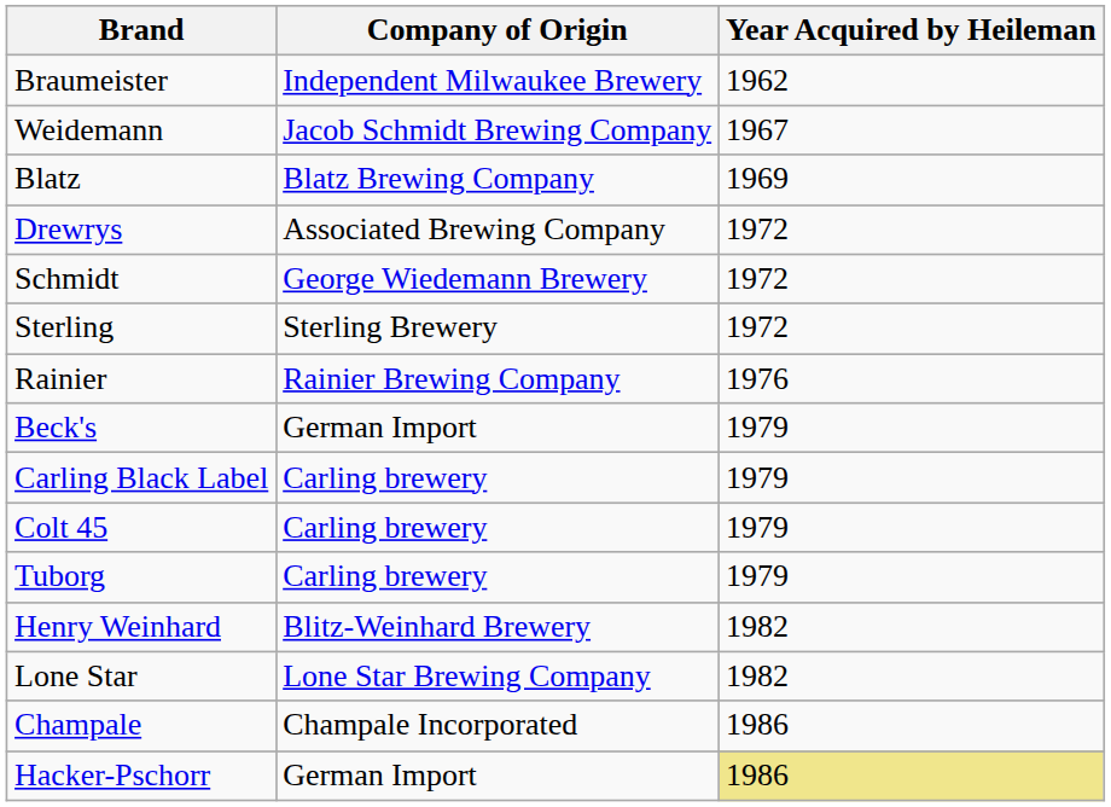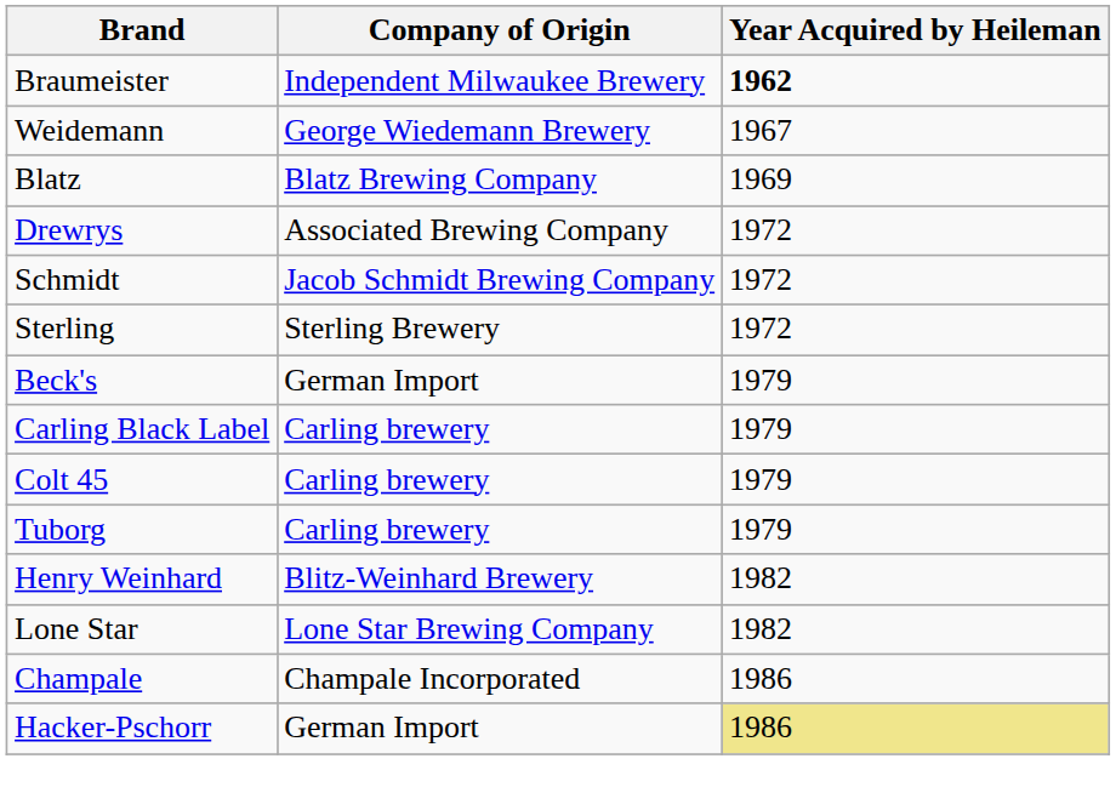 <table class="wikitable sortable" style="margin-left: auto; margin-right: auto; border: none;">
 <tr>
 <th data-sort-type="text">Brand</th>
 <th>Company of Origin</th>
 <th data-sort-type="number">Year Acquired by Heileman</th>
 </tr>
 <tr>
 <td>Braumeister</td>
 <td><a href='#'>Independent Milwaukee Brewery</a></td>
-<td>1962</td>
+<td><strong>1962</strong></td>
 </tr>
 <tr>
 <td>Weidemann</td>
-<td><a href='#'>Jacob Schmidt Brewing Company</a></td>
+<td><a href='#'>George Wiedemann Brewery</a></td>
 <td>1967</td>
 </tr>
 <tr>
 <td>Blatz</td>
 <td><a href='#'>Blatz Brewing Company</a></td>
 <td>1969</td>
 </tr>
 <tr>
 <td><a href='#'>Drewrys</a></td>
 <td>Associated Brewing Company</td>
 <td>1972</td>
 </tr>
 <tr>
 <td>Schmidt</td>
-<td><a href='#'>George Wiedemann Brewery</a></td>
+<td><a href='#'>Jacob Schmidt Brewing Company</a></td>
 <td>1972</td>
 </tr>
 <tr>
 <td>Sterling</td>
 <td>Sterling Brewery</td>
 <td>1972</td>
-</tr>
-<tr>
-<td>Rainier</td>
-<td><a href='#'>Rainier Brewing Company</a></td>
-<td>1976</td>
 </tr>
 <tr>
 <td><a href='#'>Beck's</a></td>
 <td>German Import</td>
 <td>1979</td>
 </tr>
 <tr>
 <td><a href='#'>Carling Black Label</a></td>
 <td><a href='#'>Carling brewery</a></td>
 <td>1979</td>
 </tr>
 <tr>
 <td><a href='#'>Colt 45</a></td>
 <td><a href='#'>Carling brewery</a></td>
 <td>1979</td>
 </tr>
 <tr>
 <td><a href='#'>Tuborg</a></td>
 <td><a href='#'>Carling brewery</a></td>
 <td>1979</td>
 </tr>
 <tr>
 <td><a href='#'>Henry Weinhard</a></td>
 <td><a href='#'>Blitz-Weinhard Brewery</a></td>
 <td>1982</td>
 </tr>
 <tr>
 <td>Lone Star</td>
 <td><a href='#'>Lone Star Brewing Company</a></td>
 <td>1982</td>
 </tr>
 <tr>
 <td><a href='#'>Champale</a></td>
 <td>Champale Incorporated</td>
 <td>1986</td>
 </tr>
 <tr>
 <td><a href='#'>Hacker-Pschorr</a></td>
 <td>German Import</td>
 <td style="background: khaki;">1986</td>
 </tr>
 <tr>
 </tr>
 </table>
